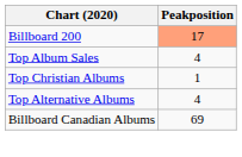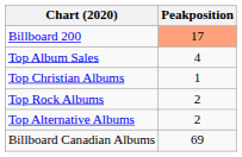 <table class="wikitable">
 <tr>
 <th>Chart (2020)</th>
 <th>Peakposition</th>
 </tr>
 <tr>
 <td><a href='#'>Billboard 200</a></td>
 <td align="center" style="background: lightsalmon;">17</td>
 </tr>
 <tr>
 <td><a href='#'>Top Album Sales</a></td>
 <td align="center">4</td>
 </tr>
 <tr>
 <td><a href='#'>Top Christian Albums</a></td>
 <td align="center">1</td>
 </tr>
 <tr>
+<td><a href='#'>Top Rock Albums</a></td>
+<td align="center">2</td>
+</tr>
+<tr>
 <td><a href='#'>Top Alternative Albums</a></td>
-<td align="center">4</td>
+<td align="center">2</td>
 </tr>
 <tr>
 <td>Billboard Canadian Albums</td>
 <td align="center">69</td>
 </tr>
 </table>
